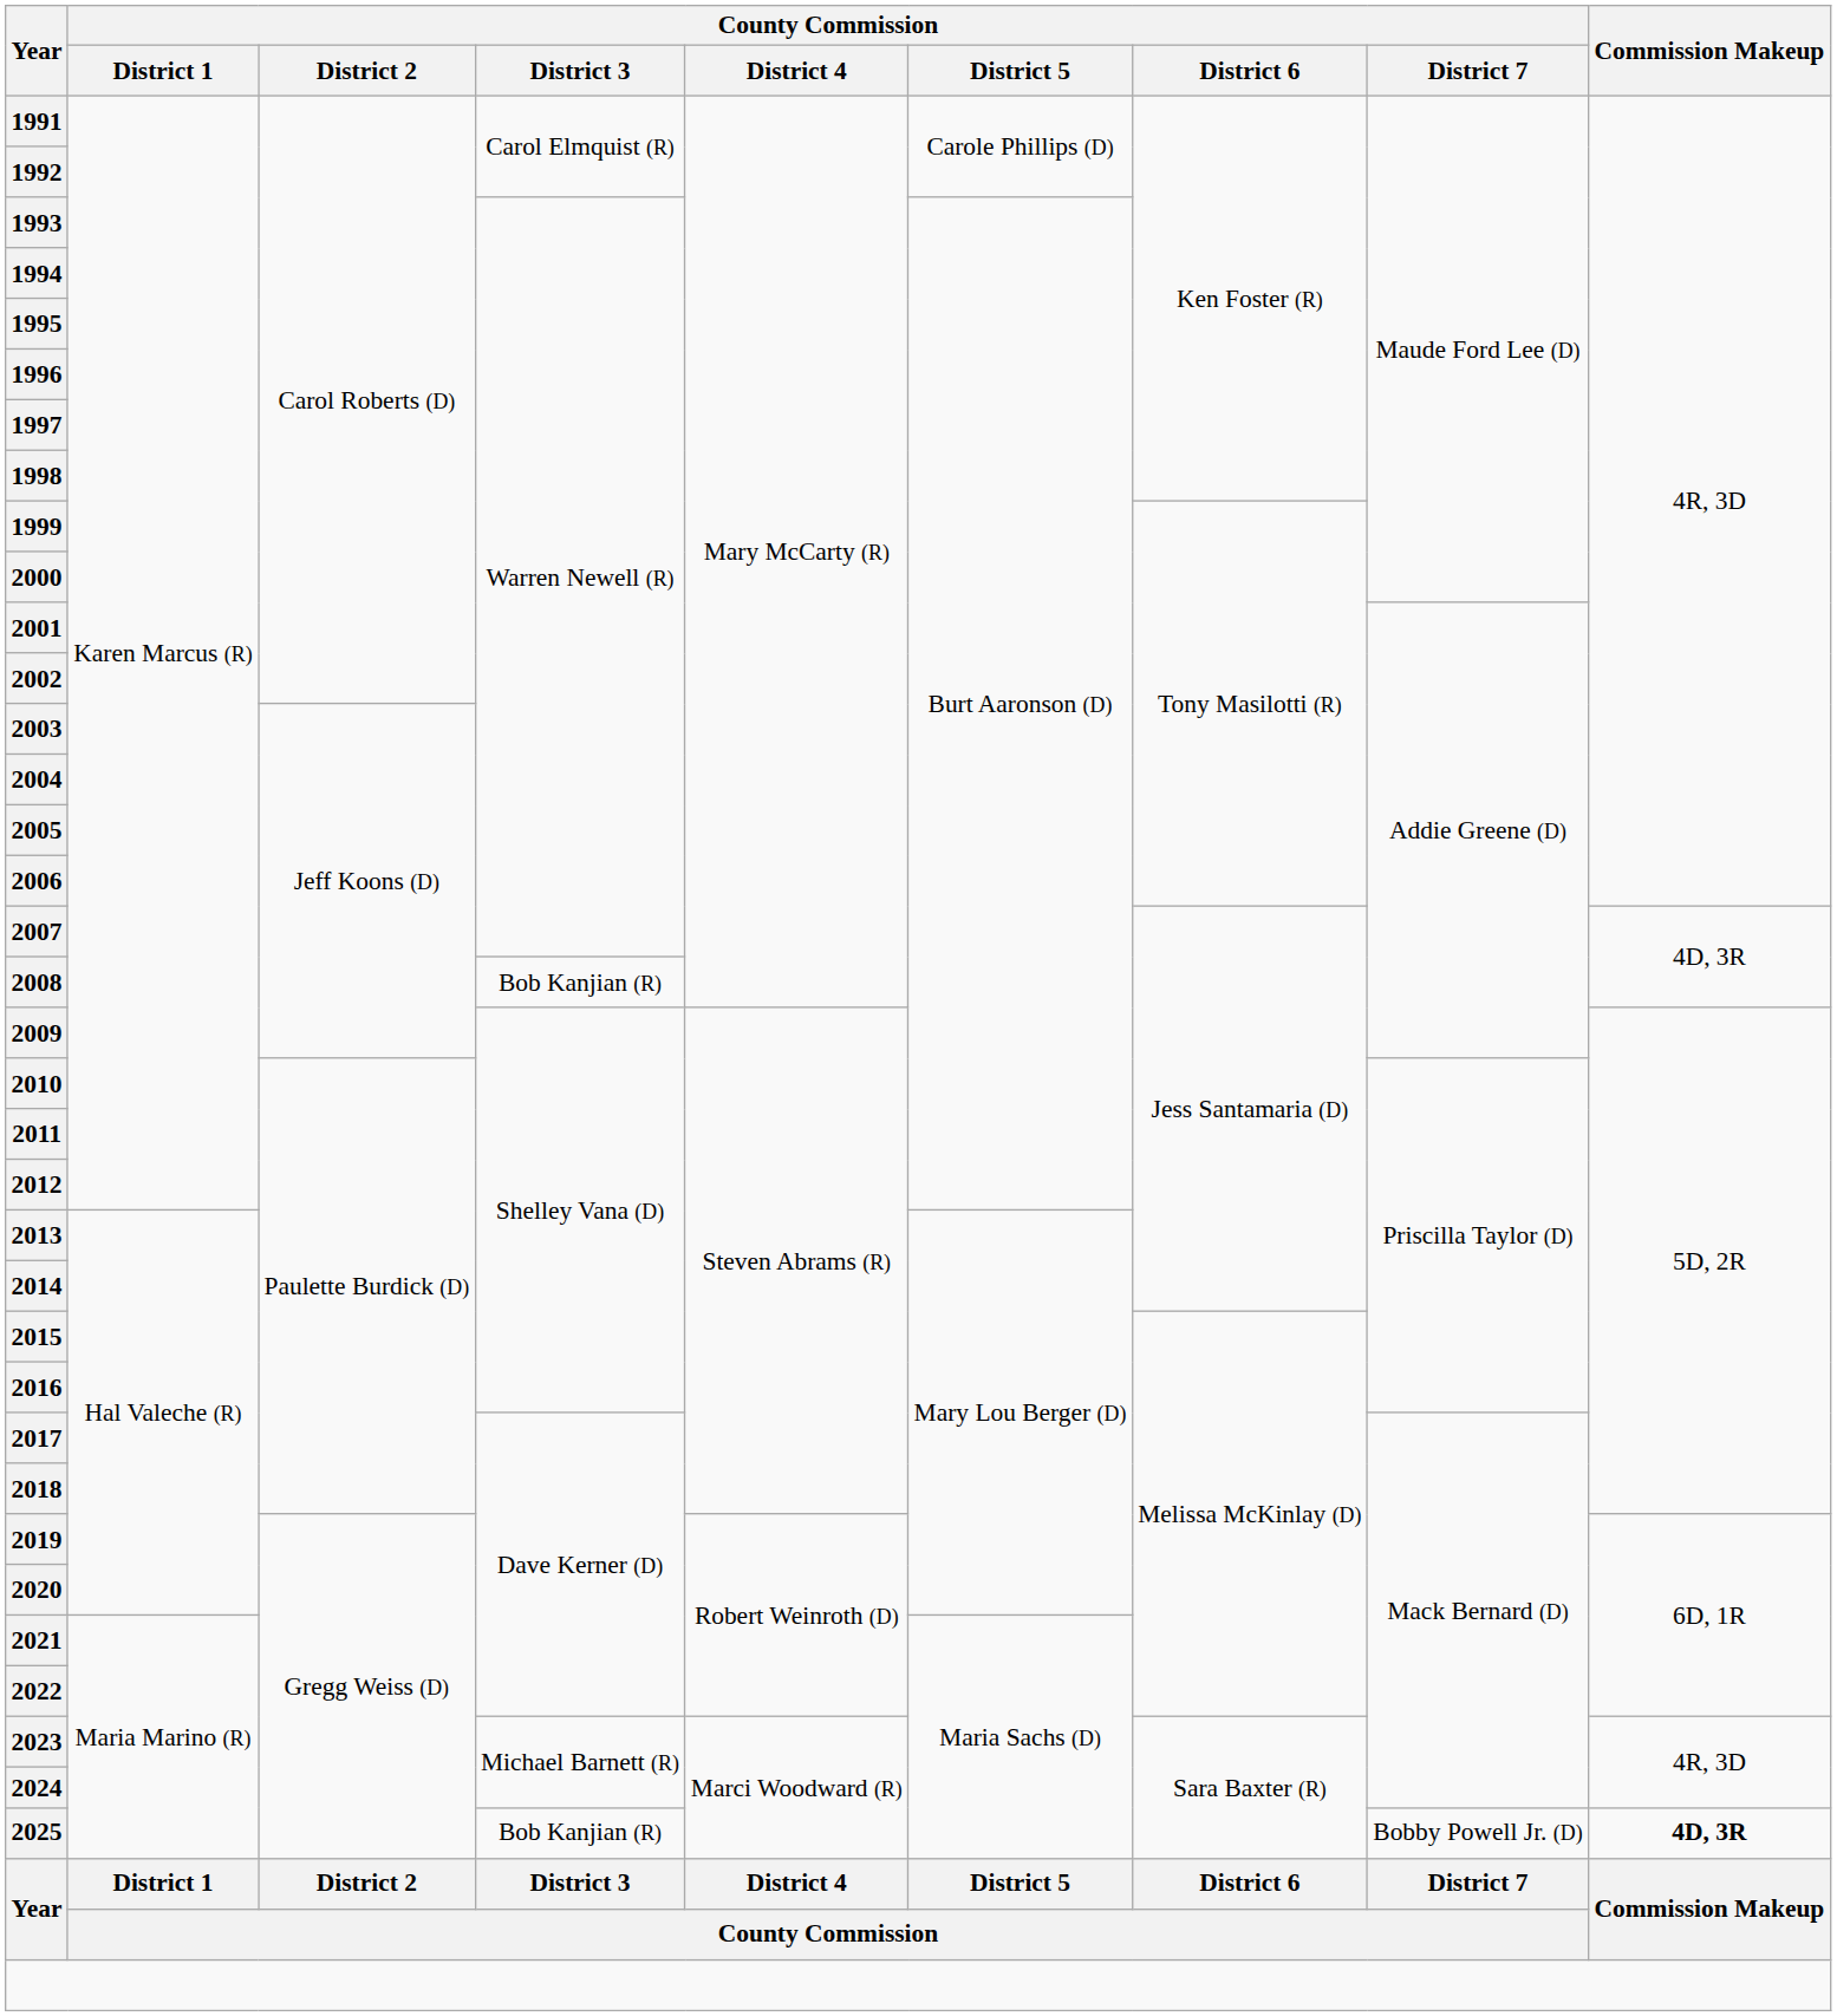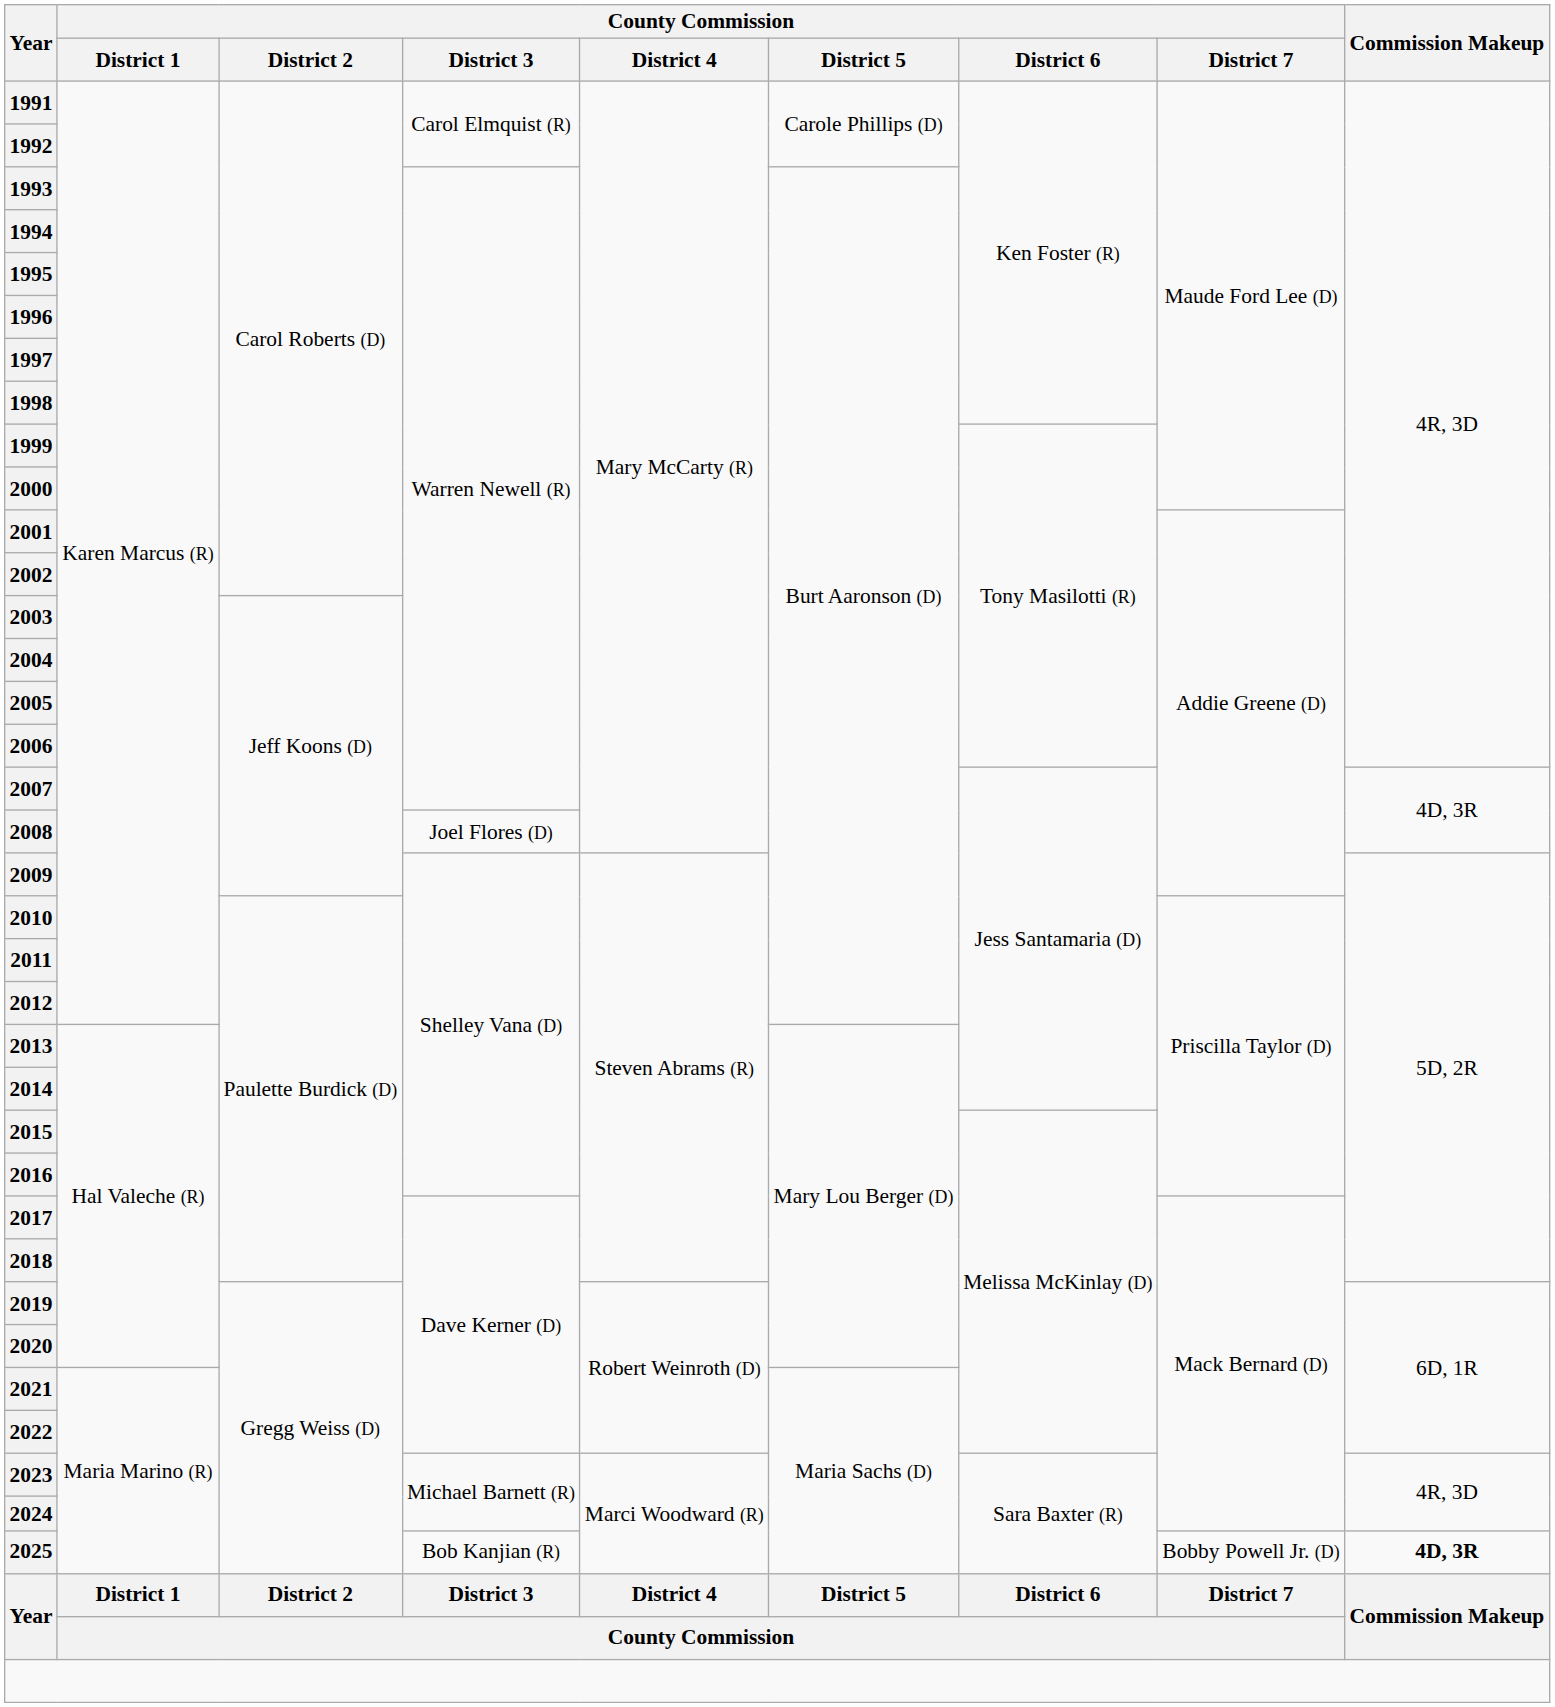 <table class=wikitable style="text-align:center">
 <tr>
 <th rowspan=2>Year</th>
 <th colspan=7>County Commission</th>
 <th rowspan=2>Commission Makeup</th>
 </tr>
 <tr style="height:2em">
 <th>District 1</th>
 <th>District 2</th>
 <th>District 3</th>
 <th>District 4</th>
 <th>District 5</th>
 <th>District 6</th>
 <th>District 7</th>
 </tr>
 <tr style="height:2em">
 <th>1991</th>
 <td rowspan=22 >Karen Marcus <small>(R)</small></td>
 <td rowspan=12 >Carol Roberts <small>(D)</small></td>
 <td rowspan=2 >Carol Elmquist <small>(R)</small></td>
 <td rowspan=18 >Mary McCarty <small>(R)</small></td>
 <td rowspan=2 >Carole Phillips <small>(D)</small></td>
 <td rowspan=8 >Ken Foster <small>(R)</small></td>
 <td rowspan=10 >Maude Ford Lee <small>(D)</small></td>
 <td rowspan=16 >4R, 3D</td>
 </tr>
 <tr style="height:2em">
 <th>1992</th>
 </tr>
 <tr style="height:2em">
 <th>1993</th>
 <td rowspan=15 >Warren Newell <small>(R)</small></td>
 <td rowspan=20 >Burt Aaronson <small>(D)</small></td>
 </tr>
 <tr style="height:2em">
 <th>1994</th>
 </tr>
 <tr style="height:2em">
 <th>1995</th>
 </tr>
 <tr style="height:2em">
 <th>1996</th>
 </tr>
 <tr style="height:2em">
 <th>1997</th>
 </tr>
 <tr style="height:2em">
 <th>1998</th>
 </tr>
 <tr style="height:2em">
 <th>1999</th>
 <td rowspan=8 >Tony Masilotti <small>(R)</small></td>
 </tr>
 <tr style="height:2em">
 <th>2000</th>
 </tr>
 <tr style="height:2em">
 <th>2001</th>
 <td rowspan=9 >Addie Greene <small>(D)</small></td>
 </tr>
 <tr style="height:2em">
 <th>2002</th>
 </tr>
 <tr style="height:2em">
 <th>2003</th>
 <td rowspan=7 >Jeff Koons <small>(D)</small></td>
 </tr>
 <tr style="height:2em">
 <th>2004</th>
 </tr>
 <tr style="height:2em">
 <th>2005</th>
 </tr>
 <tr style="height:2em">
 <th>2006</th>
 </tr>
 <tr style="height:2em">
 <th>2007</th>
 <td rowspan=8 >Jess Santamaria <small>(D)</small></td>
 <td rowspan=2 >4D, 3R</td>
 </tr>
 <tr style="height:2em">
 <th>2008</th>
-<td rowspan=1 >Bob Kanjian <small>(R)</small></td>
+<td rowspan=1 >Joel Flores <small>(D)</small></td>
 </tr>
 <tr style="height:2em">
 <th>2009</th>
 <td rowspan=8 >Shelley Vana <small>(D)</small></td>
 <td rowspan=10 >Steven Abrams <small>(R)</small></td>
 <td rowspan=10 >5D, 2R</td>
 </tr>
 <tr style="height:2em">
 <th>2010</th>
 <td rowspan=9 >Paulette Burdick <small>(D)</small></td>
 <td rowspan=7 >Priscilla Taylor <small>(D)</small></td>
 </tr>
 <tr style="height:2em">
 <th>2011</th>
 </tr>
 <tr style="height:2em">
 <th>2012</th>
 </tr>
 <tr style="height:2em">
 <th>2013</th>
 <td rowspan=8 >Hal Valeche <small>(R)</small></td>
 <td rowspan=8 >Mary Lou Berger <small>(D)</small></td>
 </tr>
 <tr style="height:2em">
 <th>2014</th>
 </tr>
 <tr style="height:2em">
 <th>2015</th>
 <td rowspan=8 >Melissa McKinlay <small>(D)</small></td>
 </tr>
 <tr style="height:2em">
 <th>2016</th>
 </tr>
 <tr style="height:2em">
 <th>2017</th>
 <td rowspan=6 >Dave Kerner <small>(D)</small></td>
 <td rowspan=8 >Mack Bernard <small>(D)</small></td>
 </tr>
 <tr style="height:2em">
 <th>2018</th>
 </tr>
 <tr style="height:2em">
 <th>2019</th>
 <td rowspan=7 >Gregg Weiss <small>(D)</small></td>
 <td rowspan=4 >Robert Weinroth <small>(D)</small></td>
 <td rowspan=4 >6D, 1R</td>
 </tr>
 <tr style="height:2em">
 <th>2020</th>
 </tr>
 <tr style="height:2em">
 <th>2021</th>
 <td rowspan=5 >Maria Marino <small>(R)</small></td>
 <td rowspan=5 >Maria Sachs <small>(D)</small></td>
 </tr>
 <tr style="height:2em">
 <th>2022</th>
 </tr>
 <tr style="height:2em">
 <th>2023</th>
 <td rowspan=2 >Michael Barnett <small>(R)</small></td>
 <td rowspan=3 >Marci Woodward <small>(R)</small></td>
 <td rowspan=3 >Sara Baxter <small>(R)</small></td>
 <td rowspan=2 >4R, 3D</td>
 </tr>
 <tr>
 <th>2024</th>
 </tr>
 <tr style="height:2em">
 <th>2025</th>
 <td rowspan=1 >Bob Kanjian <small>(R)</small></td>
 <td rowspan=1 >Bobby Powell Jr. <small>(D)</small></td>
 <td rowspan=1 ><strong>4D, 3R</strong></td>
 </tr>
 <tr style="height:2em">
 <th rowspan=2>Year</th>
 <th>District 1</th>
 <th>District 2</th>
 <th>District 3</th>
 <th>District 4</th>
 <th>District 5</th>
 <th>District 6</th>
 <th>District 7</th>
 <th rowspan=2>Commission Makeup</th>
 </tr>
 <tr style="height:2em">
 <th colspan=7>County Commission</th>
 </tr>
 <tr style="height:2em">
 </tr>
 </table>
